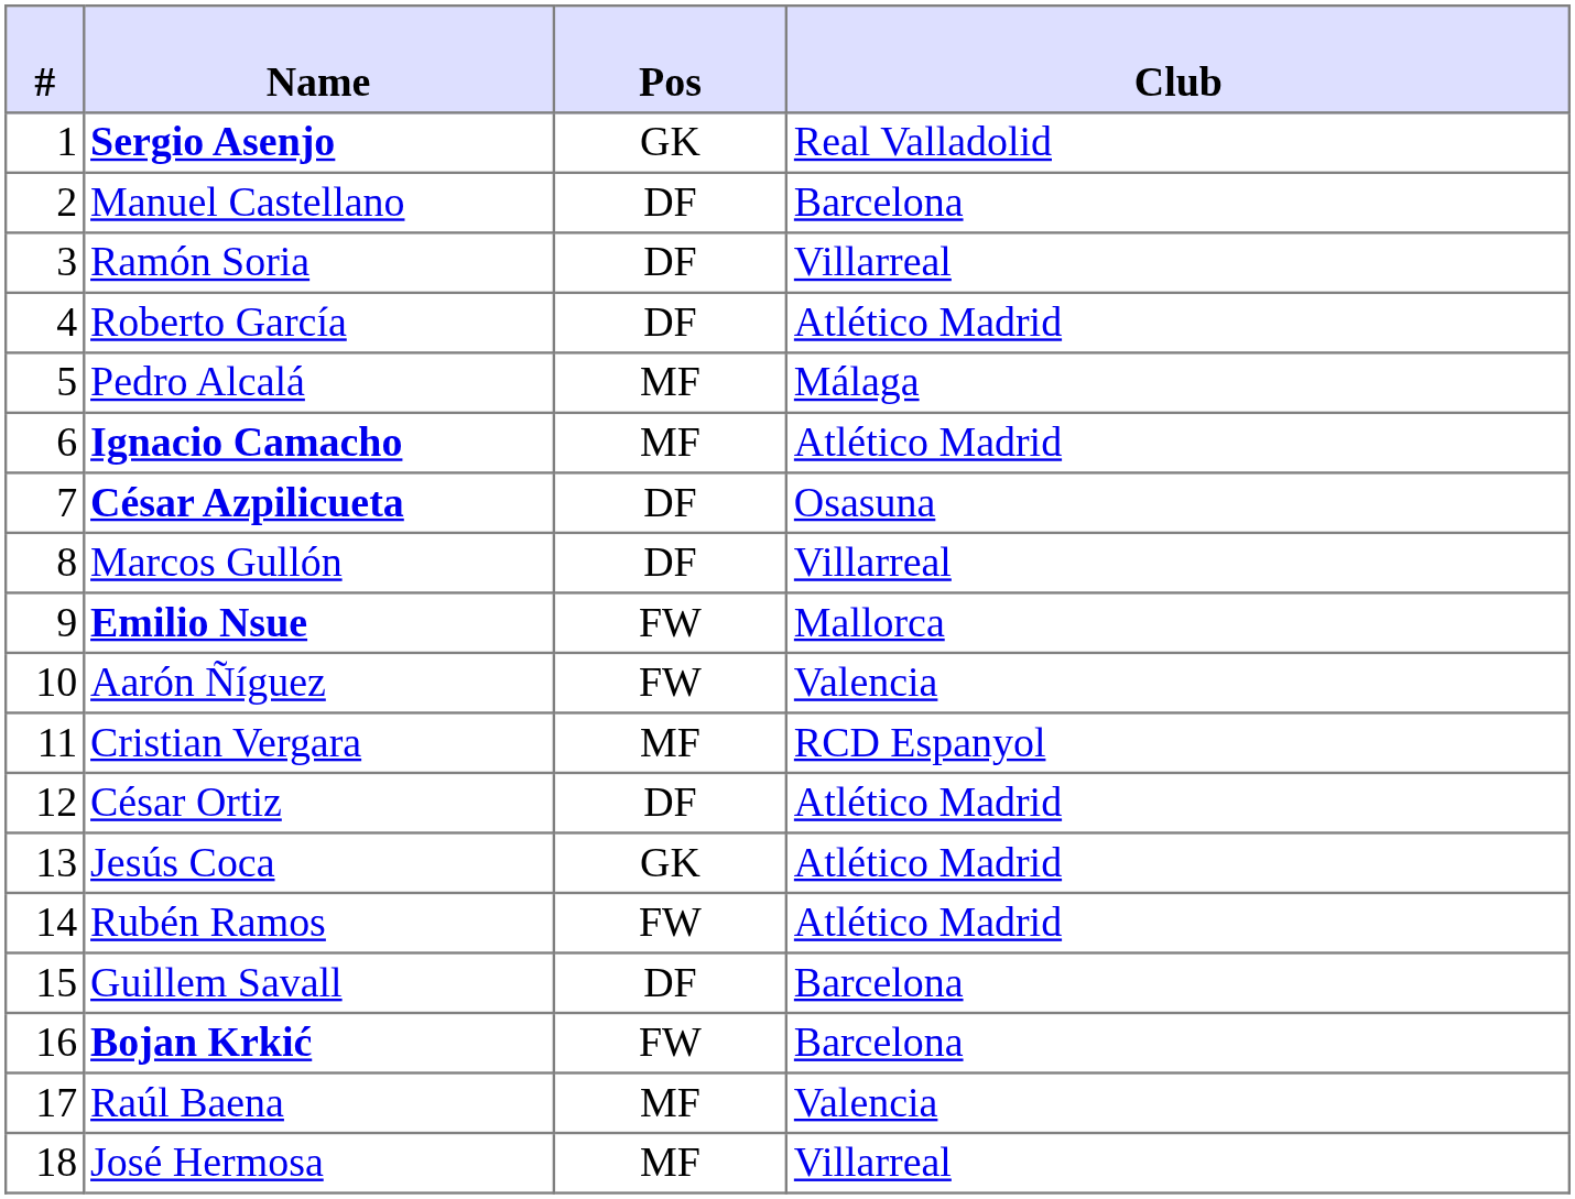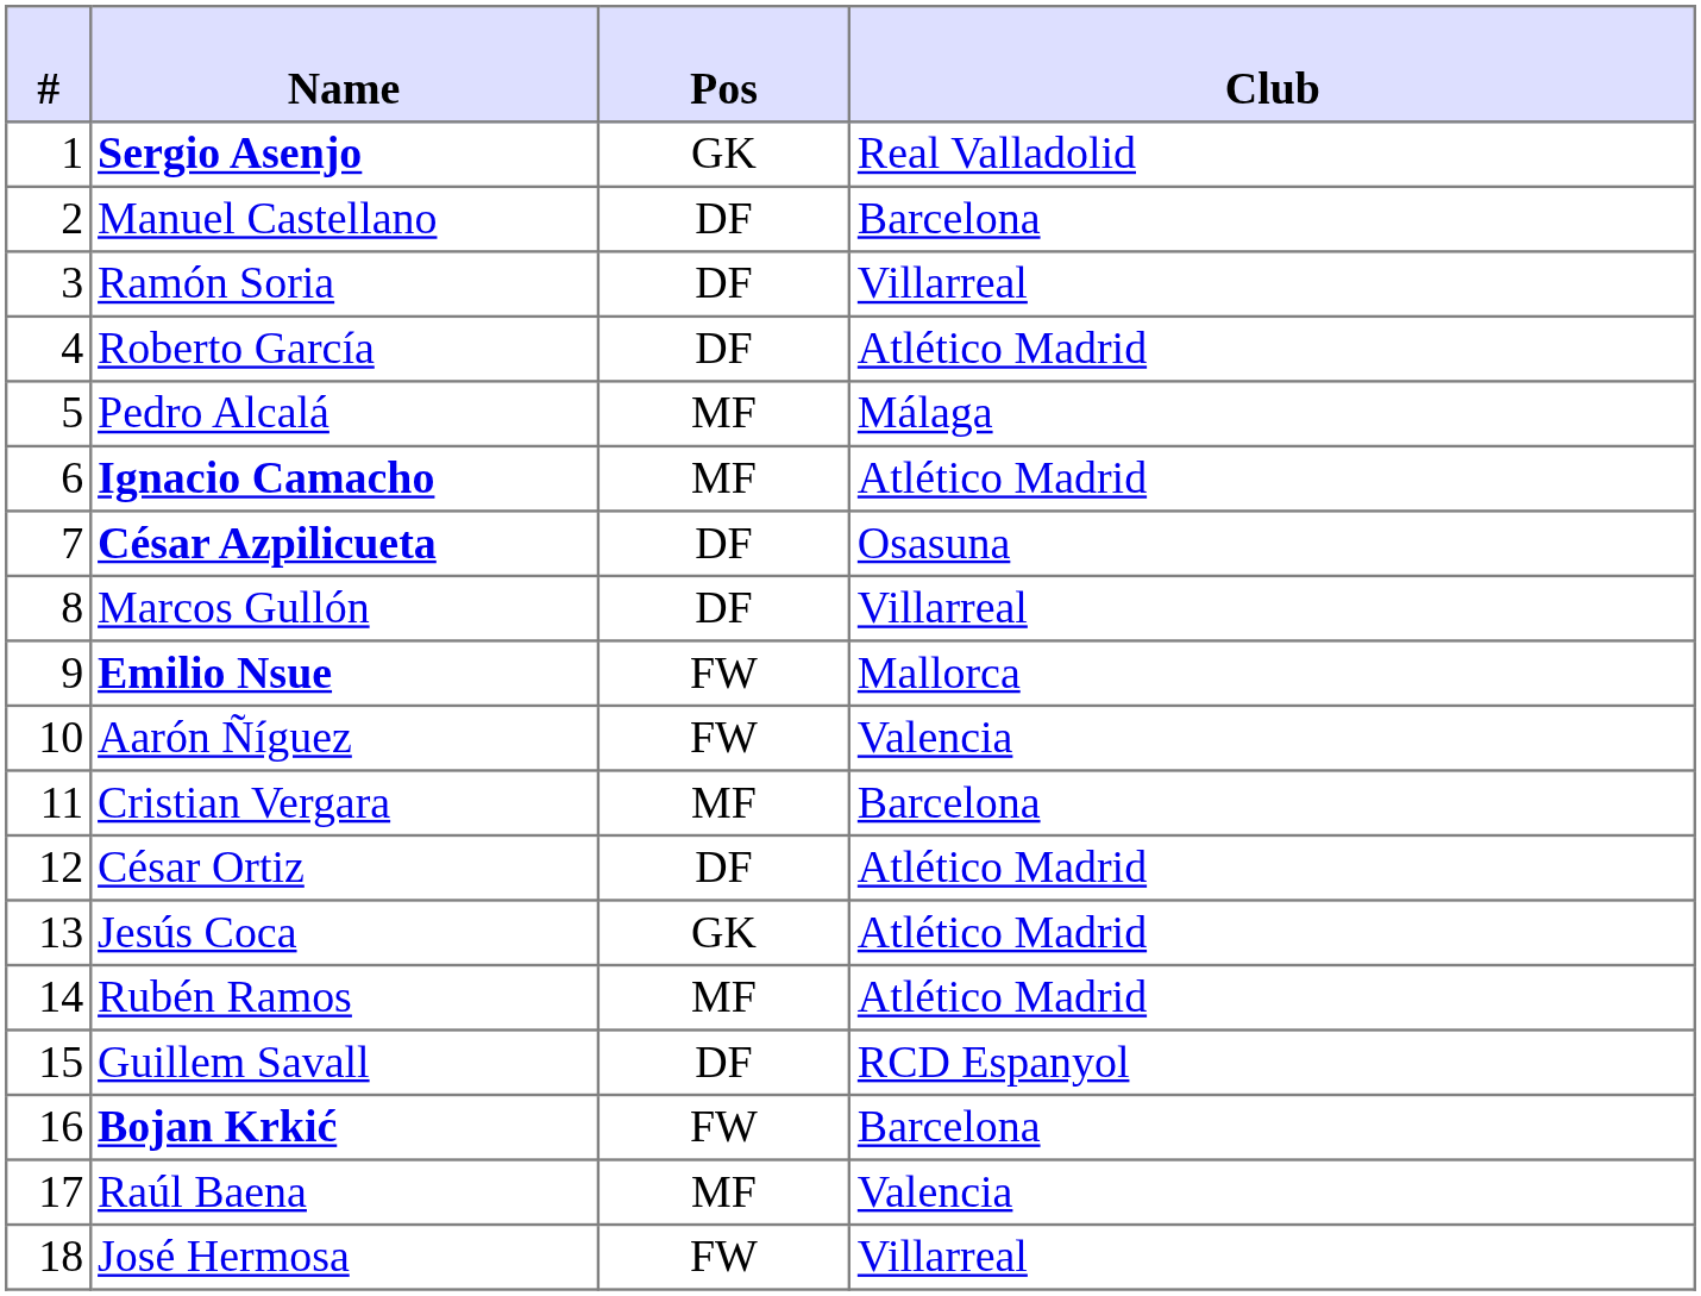 <table style=border-collapse:collapse border=1 cellspacing=0 cellpadding=2 width=600>
 <tr>
 <th bgcolor="#DDDFFF" width="5%"><br> # </th>
 <th bgcolor="#DDDFFF" width="30%"><br>Name</th>
 <th bgcolor="#DDDFFF" width="15%"><br>Pos</th>
 <th bgcolor="#DDDFFF" width="50%"><br>Club</th>
 </tr>
 <tr>
 <td align=right>1</td>
 <td><strong><a href='#'>Sergio Asenjo</a></strong></td>
 <td align=center>GK</td>
 <td><a href='#'>Real Valladolid</a> </td>
 </tr>
 <tr>
 <td align=right>2</td>
 <td><a href='#'>Manuel Castellano</a></td>
 <td align=center>DF</td>
 <td><a href='#'>Barcelona</a> </td>
 </tr>
 <tr>
 <td align=right>3</td>
 <td><a href='#'>Ramón Soria</a></td>
 <td align=center>DF</td>
 <td><a href='#'>Villarreal</a> </td>
 </tr>
 <tr>
 <td align=right>4</td>
 <td><a href='#'>Roberto García</a></td>
 <td align=center>DF</td>
 <td><a href='#'>Atlético Madrid</a> </td>
 </tr>
 <tr>
 <td align=right>5</td>
 <td><a href='#'>Pedro Alcalá</a></td>
 <td align=center>MF</td>
 <td><a href='#'>Málaga</a> </td>
 </tr>
 <tr>
 <td align=right>6</td>
 <td><strong><a href='#'>Ignacio Camacho</a></strong></td>
 <td align=center>MF</td>
 <td><a href='#'>Atlético Madrid</a> </td>
 </tr>
 <tr>
 <td align=right>7</td>
 <td><strong><a href='#'>César Azpilicueta</a></strong></td>
 <td align=center>DF</td>
 <td><a href='#'>Osasuna</a> </td>
 </tr>
 <tr>
 <td align=right>8</td>
 <td><a href='#'>Marcos Gullón</a></td>
 <td align=center>DF</td>
 <td><a href='#'>Villarreal</a> </td>
 </tr>
 <tr>
 <td align=right>9</td>
 <td><strong><a href='#'>Emilio Nsue</a></strong></td>
 <td align=center>FW</td>
 <td><a href='#'>Mallorca</a> </td>
 </tr>
 <tr>
 <td align=right>10</td>
 <td><a href='#'>Aarón Ñíguez</a></td>
 <td align=center>FW</td>
 <td><a href='#'>Valencia</a> </td>
 </tr>
 <tr>
 <td align=right>11</td>
 <td><a href='#'>Cristian Vergara</a></td>
 <td align=center>MF</td>
-<td><a href='#'>RCD Espanyol</a> </td>
+<td><a href='#'>Barcelona</a> </td>
 </tr>
 <tr>
 <td align=right>12</td>
 <td><a href='#'>César Ortiz</a></td>
 <td align=center>DF</td>
 <td><a href='#'>Atlético Madrid</a> </td>
 </tr>
 <tr>
 <td align=right>13</td>
 <td><a href='#'>Jesús Coca</a></td>
 <td align=center>GK</td>
 <td><a href='#'>Atlético Madrid</a> </td>
 </tr>
 <tr>
 <td align=right>14</td>
 <td><a href='#'>Rubén Ramos</a></td>
-<td align=center>FW</td>
+<td align=center>MF</td>
 <td><a href='#'>Atlético Madrid</a> </td>
 </tr>
 <tr>
 <td align=right>15</td>
 <td><a href='#'>Guillem Savall</a></td>
 <td align=center>DF</td>
-<td><a href='#'>Barcelona</a> </td>
+<td><a href='#'>RCD Espanyol</a> </td>
 </tr>
 <tr>
 <td align=right>16</td>
 <td><strong><a href='#'>Bojan Krkić</a></strong></td>
 <td align=center>FW</td>
 <td><a href='#'>Barcelona</a> </td>
 </tr>
 <tr>
 <td align=right>17</td>
 <td><a href='#'>Raúl Baena</a></td>
 <td align=center>MF</td>
 <td><a href='#'>Valencia</a> </td>
 </tr>
 <tr>
 <td align=right>18</td>
 <td><a href='#'>José Hermosa</a></td>
-<td align=center>MF</td>
+<td align=center>FW</td>
 <td><a href='#'>Villarreal</a> </td>
 </tr>
 </table>
